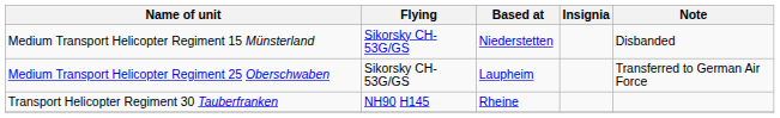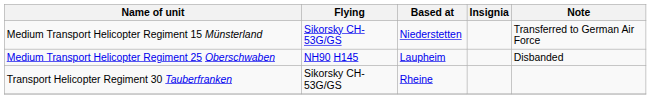 <table class="wikitable">
 <tr>
 <th width="450">Name of unit</th>
 <th width="140">Flying</th>
 <th width="100">Based at</th>
 <th width="50">Insignia</th>
 <th width="200">Note</th>
 </tr>
 <tr>
 <td>Medium Transport Helicopter Regiment 15 <em>Münsterland</em></td>
 <td><a href='#'>Sikorsky CH-53G/GS</a></td>
 <td><a href='#'>Niederstetten</a></td>
 <td></td>
+<td>Transferred to German Air Force</td>
+</tr>
+<tr>
+<td><a href='#'>Medium Transport Helicopter Regiment 25</a> <em><a href='#'>Oberschwaben</a></em></td>
+<td><a href='#'>NH90</a> <a href='#'>H145</a></td>
+<td><a href='#'>Laupheim</a></td>
+<td></td>
 <td>Disbanded</td>
 </tr>
 <tr>
-<td><a href='#'>Medium Transport Helicopter Regiment 25</a> <em><a href='#'>Oberschwaben</a></em></td>
+<td>Transport Helicopter Regiment 30 <em><a href='#'>Tauberfranken</a></em></td>
 <td>Sikorsky CH-53G/GS</td>
-<td><a href='#'>Laupheim</a></td>
-<td></td>
-<td>Transferred to German Air Force</td>
-</tr>
-<tr>
-<td>Transport Helicopter Regiment 30 <em><a href='#'>Tauberfranken</a></em></td>
-<td><a href='#'>NH90</a> <a href='#'>H145</a></td>
 <td><a href='#'>Rheine</a></td>
 <td></td>
 <td></td>
 </tr>
 <tr>
 </tr>
 </table>
